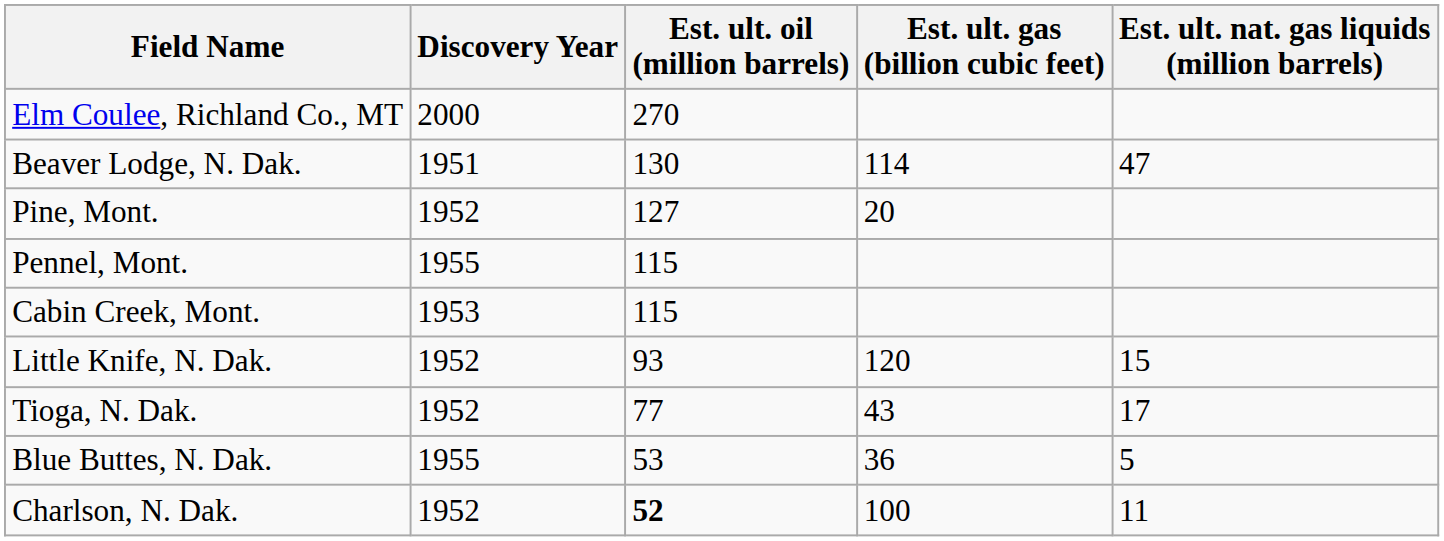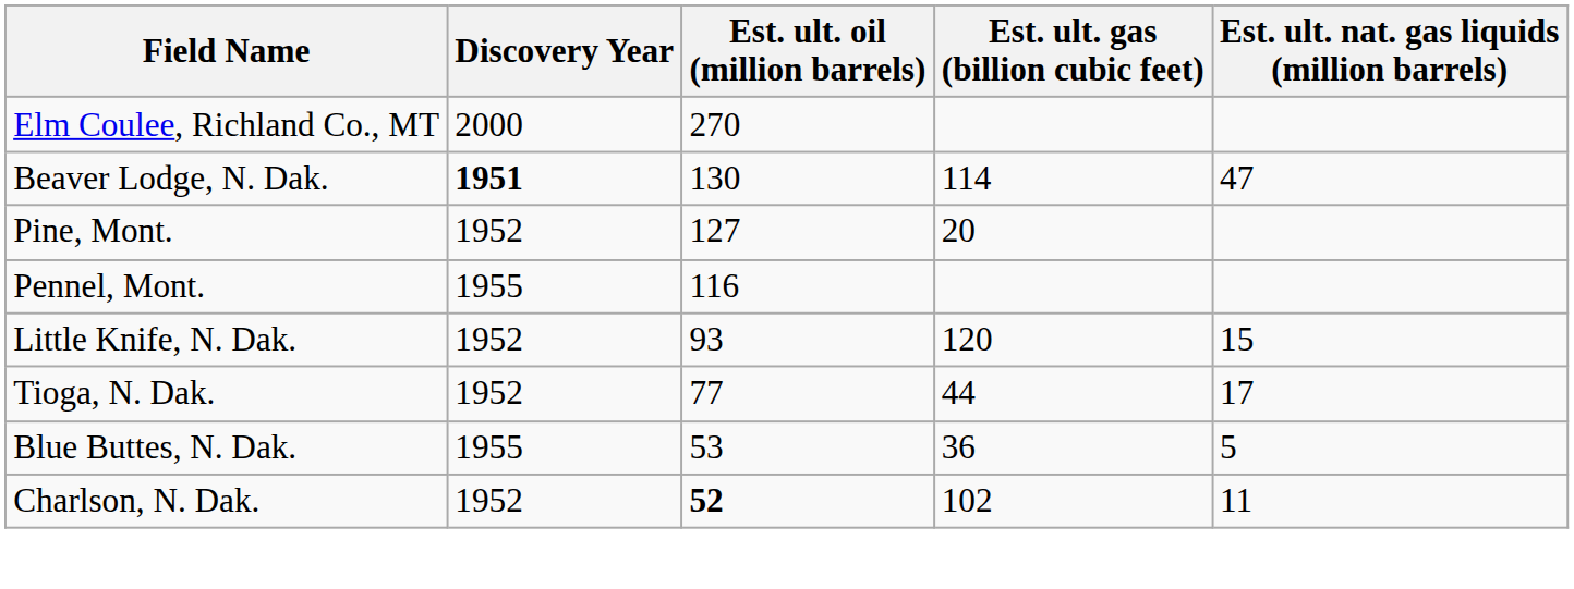 <table class="wikitable">
 <tr>
 <th>Field Name</th>
 <th>Discovery Year</th>
 <th>Est. ult. oil<br>(million barrels)</th>
 <th>Est. ult. gas<br>(billion cubic feet)</th>
 <th>Est. ult. nat. gas liquids<br>(million barrels)</th>
 </tr>
 <tr>
 <td><a href='#'>Elm Coulee</a>, Richland Co., MT</td>
 <td>2000</td>
 <td>270</td>
 <td></td>
 <td></td>
 </tr>
 <tr>
 <td>Beaver Lodge, N. Dak.</td>
-<td>1951</td>
+<td><strong>1951</strong></td>
 <td>130</td>
 <td>114</td>
 <td>47</td>
 </tr>
 <tr>
 <td>Pine, Mont.</td>
 <td>1952</td>
 <td>127</td>
 <td>20</td>
 <td></td>
 </tr>
 <tr>
 <td>Pennel, Mont.</td>
 <td>1955</td>
-<td>115</td>
-<td></td>
-<td></td>
-</tr>
-<tr>
-<td>Cabin Creek, Mont.</td>
-<td>1953</td>
-<td>115</td>
+<td>116</td>
 <td></td>
 <td></td>
 </tr>
 <tr>
 <td>Little Knife, N. Dak.</td>
 <td>1952</td>
 <td>93</td>
 <td>120</td>
 <td>15</td>
 </tr>
 <tr>
 <td>Tioga, N. Dak.</td>
 <td>1952</td>
 <td>77</td>
-<td>43</td>
+<td>44</td>
 <td>17</td>
 </tr>
 <tr>
 <td>Blue Buttes, N. Dak.</td>
 <td>1955</td>
 <td>53</td>
 <td>36</td>
 <td>5</td>
 </tr>
 <tr>
 <td>Charlson, N. Dak.</td>
 <td>1952</td>
 <td><strong>52</strong></td>
-<td>100</td>
+<td>102</td>
 <td>11</td>
 </tr>
 </table>
